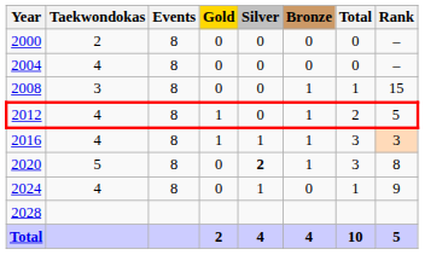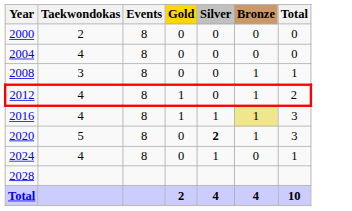 <table class="wikitable sortable collapsible collapsed">
 <tr>
 <th>Year</th>
 <th>Taekwondokas</th>
 <th>Events</th>
 <th style="text-align:center; background-color:gold;"><strong>Gold</strong></th>
 <th style="text-align:center; background-color:silver;"><strong>Silver</strong></th>
 <th style="text-align:center; background-color:#c96;"><strong>Bronze</strong></th>
 <th>Total</th>
-<th>Rank</th>
 </tr>
 <tr style="text-align:center">
 <td><a href='#'>2000</a></td>
 <td>2</td>
 <td>8</td>
 <td>0</td>
 <td>0</td>
 <td>0</td>
 <td>0</td>
-<td>–</td>
 </tr>
 <tr style="text-align:center">
 <td><a href='#'>2004</a></td>
 <td>4</td>
 <td>8</td>
 <td>0</td>
 <td>0</td>
 <td>0</td>
 <td>0</td>
-<td>–</td>
 </tr>
 <tr style="text-align:center">
 <td><a href='#'>2008</a></td>
 <td>3</td>
 <td>8</td>
 <td>0</td>
 <td>0</td>
 <td>1</td>
 <td>1</td>
-<td>15</td>
 </tr>
 <tr style="text-align:center;border: 3px solid red">
 <td><a href='#'>2012</a></td>
 <td>4</td>
 <td>8</td>
 <td>1</td>
 <td>0</td>
 <td>1</td>
 <td>2</td>
-<td>5</td>
 </tr>
 <tr style="text-align:center">
 <td><a href='#'>2016</a></td>
 <td>4</td>
 <td>8</td>
 <td>1</td>
 <td>1</td>
-<td>1</td>
+<td style="background: khaki;">1</td>
 <td>3</td>
-<td style="background-color:#ffdab9">3</td>
 </tr>
 <tr style="text-align:center">
 <td><a href='#'>2020</a></td>
 <td>5</td>
 <td>8</td>
 <td>0</td>
 <td><strong>2</strong></td>
 <td>1</td>
 <td>3</td>
-<td>8</td>
 </tr>
 <tr style="text-align:center">
 <td><a href='#'>2024</a></td>
 <td>4</td>
 <td>8</td>
 <td>0</td>
 <td>1</td>
 <td>0</td>
 <td>1</td>
-<td>9</td>
 </tr>
 <tr style="text-align:center">
 <td><a href='#'>2028</a></td>
-<td></td>
 <td></td>
 <td></td>
 <td></td>
 <td></td>
 <td></td>
 <td></td>
 </tr>
 <tr style="text-align:center; background-color:#ccf;">
 <td><strong><a href='#'>Total</a></strong></td>
 <td></td>
 <td></td>
 <td><strong>2</strong></td>
 <td><strong>4</strong></td>
 <td><strong>4</strong></td>
 <td><strong>10</strong></td>
-<td><strong>5</strong></td>
 </tr>
 </table>
